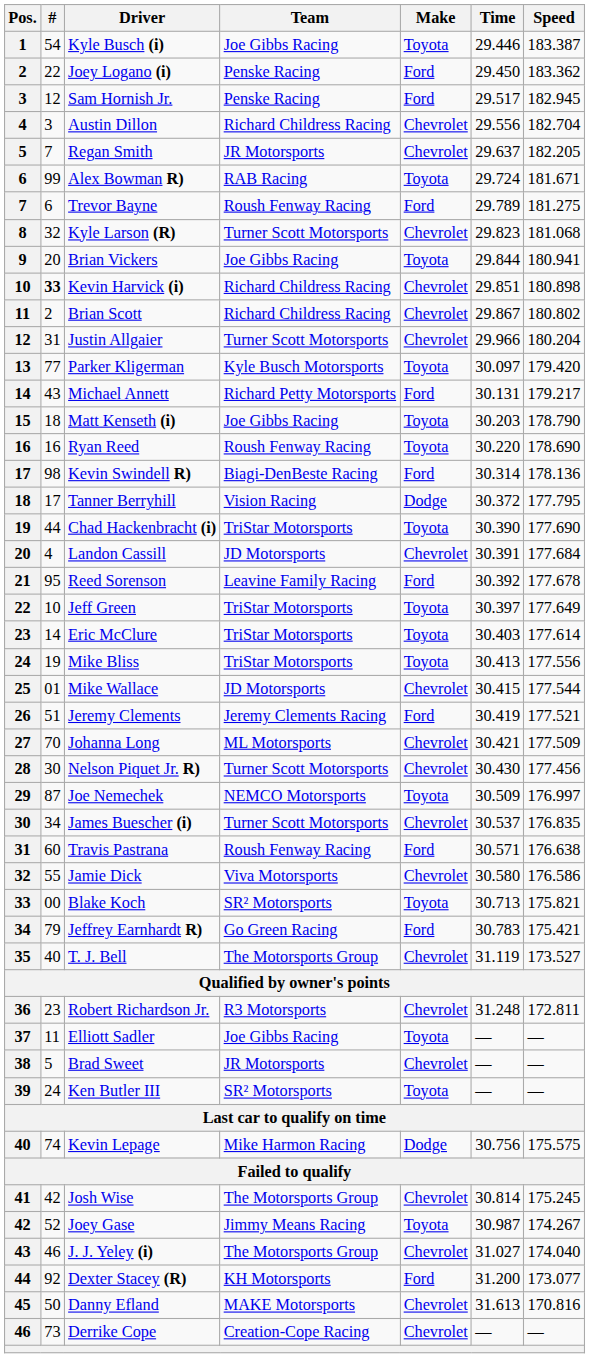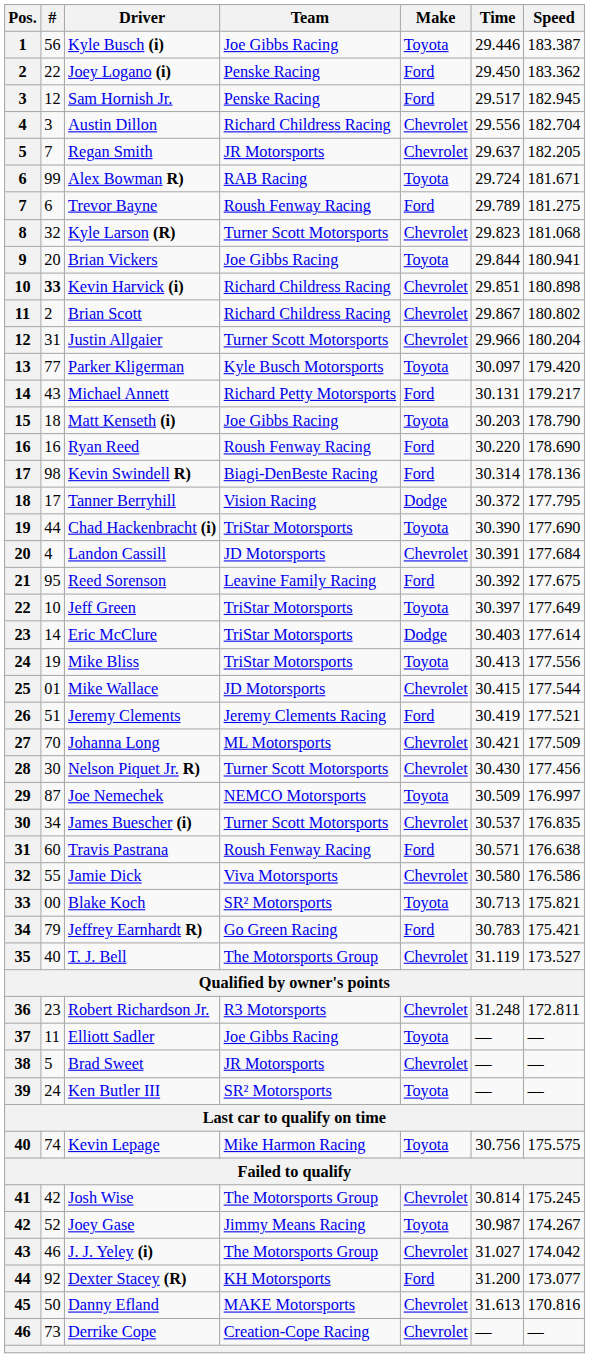 <table class="wikitable" style="font-size:95%">
 <tr>
 <th>Pos.</th>
 <th>#</th>
 <th>Driver</th>
 <th>Team</th>
 <th>Make</th>
 <th>Time</th>
 <th>Speed</th>
 </tr>
 <tr>
 <th>1</th>
-<td>54</td>
+<td>56</td>
 <td><a href='#'>Kyle Busch</a> <strong>(i)</strong></td>
 <td><a href='#'>Joe Gibbs Racing</a></td>
 <td><a href='#'>Toyota</a></td>
 <td>29.446</td>
 <td>183.387</td>
 </tr>
 <tr>
 <th>2</th>
 <td>22</td>
 <td><a href='#'>Joey Logano</a> <strong>(i)</strong></td>
 <td><a href='#'>Penske Racing</a></td>
 <td><a href='#'>Ford</a></td>
 <td>29.450</td>
 <td>183.362</td>
 </tr>
 <tr>
 <th>3</th>
 <td>12</td>
 <td><a href='#'>Sam Hornish Jr.</a></td>
 <td><a href='#'>Penske Racing</a></td>
 <td><a href='#'>Ford</a></td>
 <td>29.517</td>
 <td>182.945</td>
 </tr>
 <tr>
 <th>4</th>
 <td>3</td>
 <td><a href='#'>Austin Dillon</a></td>
 <td><a href='#'>Richard Childress Racing</a></td>
 <td><a href='#'>Chevrolet</a></td>
 <td>29.556</td>
 <td>182.704</td>
 </tr>
 <tr>
 <th>5</th>
 <td>7</td>
 <td><a href='#'>Regan Smith</a></td>
 <td><a href='#'>JR Motorsports</a></td>
 <td><a href='#'>Chevrolet</a></td>
 <td>29.637</td>
 <td>182.205</td>
 </tr>
 <tr>
 <th>6</th>
 <td>99</td>
 <td><a href='#'>Alex Bowman</a> <strong>R)</strong></td>
 <td><a href='#'>RAB Racing</a></td>
 <td><a href='#'>Toyota</a></td>
 <td>29.724</td>
 <td>181.671</td>
 </tr>
 <tr>
 <th>7</th>
 <td>6</td>
 <td><a href='#'>Trevor Bayne</a></td>
 <td><a href='#'>Roush Fenway Racing</a></td>
 <td><a href='#'>Ford</a></td>
 <td>29.789</td>
 <td>181.275</td>
 </tr>
 <tr>
 <th>8</th>
 <td>32</td>
 <td><a href='#'>Kyle Larson</a> <strong>(R)</strong></td>
 <td><a href='#'>Turner Scott Motorsports</a></td>
 <td><a href='#'>Chevrolet</a></td>
 <td>29.823</td>
 <td>181.068</td>
 </tr>
 <tr>
 <th>9</th>
 <td>20</td>
 <td><a href='#'>Brian Vickers</a></td>
 <td><a href='#'>Joe Gibbs Racing</a></td>
 <td><a href='#'>Toyota</a></td>
 <td>29.844</td>
 <td>180.941</td>
 </tr>
 <tr>
 <th>10</th>
 <td><strong>33</strong></td>
 <td><a href='#'>Kevin Harvick</a> <strong>(i)</strong></td>
 <td><a href='#'>Richard Childress Racing</a></td>
 <td><a href='#'>Chevrolet</a></td>
 <td>29.851</td>
 <td>180.898</td>
 </tr>
 <tr>
 <th>11</th>
 <td>2</td>
 <td><a href='#'>Brian Scott</a></td>
 <td><a href='#'>Richard Childress Racing</a></td>
 <td><a href='#'>Chevrolet</a></td>
 <td>29.867</td>
 <td>180.802</td>
 </tr>
 <tr>
 <th>12</th>
 <td>31</td>
 <td><a href='#'>Justin Allgaier</a></td>
 <td><a href='#'>Turner Scott Motorsports</a></td>
 <td><a href='#'>Chevrolet</a></td>
 <td>29.966</td>
 <td>180.204</td>
 </tr>
 <tr>
 <th>13</th>
 <td>77</td>
 <td><a href='#'>Parker Kligerman</a></td>
 <td><a href='#'>Kyle Busch Motorsports</a></td>
 <td><a href='#'>Toyota</a></td>
 <td>30.097</td>
 <td>179.420</td>
 </tr>
 <tr>
 <th>14</th>
 <td>43</td>
 <td><a href='#'>Michael Annett</a></td>
 <td><a href='#'>Richard Petty Motorsports</a></td>
 <td><a href='#'>Ford</a></td>
 <td>30.131</td>
 <td>179.217</td>
 </tr>
 <tr>
 <th>15</th>
 <td>18</td>
 <td><a href='#'>Matt Kenseth</a> <strong>(i)</strong></td>
 <td><a href='#'>Joe Gibbs Racing</a></td>
 <td><a href='#'>Toyota</a></td>
 <td>30.203</td>
 <td>178.790</td>
 </tr>
 <tr>
 <th>16</th>
 <td>16</td>
 <td><a href='#'>Ryan Reed</a></td>
 <td><a href='#'>Roush Fenway Racing</a></td>
-<td><a href='#'>Toyota</a></td>
+<td><a href='#'>Ford</a></td>
 <td>30.220</td>
 <td>178.690</td>
 </tr>
 <tr>
 <th>17</th>
 <td>98</td>
 <td><a href='#'>Kevin Swindell</a> <strong>R)</strong></td>
 <td><a href='#'>Biagi-DenBeste Racing</a></td>
 <td><a href='#'>Ford</a></td>
 <td>30.314</td>
 <td>178.136</td>
 </tr>
 <tr>
 <th>18</th>
 <td>17</td>
 <td><a href='#'>Tanner Berryhill</a></td>
 <td><a href='#'>Vision Racing</a></td>
 <td><a href='#'>Dodge</a></td>
 <td>30.372</td>
 <td>177.795</td>
 </tr>
 <tr>
 <th>19</th>
 <td>44</td>
 <td><a href='#'>Chad Hackenbracht</a> <strong>(i)</strong></td>
 <td><a href='#'>TriStar Motorsports</a></td>
 <td><a href='#'>Toyota</a></td>
 <td>30.390</td>
 <td>177.690</td>
 </tr>
 <tr>
 <th>20</th>
 <td>4</td>
 <td><a href='#'>Landon Cassill</a></td>
 <td><a href='#'>JD Motorsports</a></td>
 <td><a href='#'>Chevrolet</a></td>
 <td>30.391</td>
 <td>177.684</td>
 </tr>
 <tr>
 <th>21</th>
 <td>95</td>
 <td><a href='#'>Reed Sorenson</a></td>
 <td><a href='#'>Leavine Family Racing</a></td>
 <td><a href='#'>Ford</a></td>
 <td>30.392</td>
-<td>177.678</td>
+<td>177.675</td>
 </tr>
 <tr>
 <th>22</th>
 <td>10</td>
 <td><a href='#'>Jeff Green</a></td>
 <td><a href='#'>TriStar Motorsports</a></td>
 <td><a href='#'>Toyota</a></td>
 <td>30.397</td>
 <td>177.649</td>
 </tr>
 <tr>
 <th>23</th>
 <td>14</td>
 <td><a href='#'>Eric McClure</a></td>
 <td><a href='#'>TriStar Motorsports</a></td>
-<td><a href='#'>Toyota</a></td>
+<td><a href='#'>Dodge</a></td>
 <td>30.403</td>
 <td>177.614</td>
 </tr>
 <tr>
 <th>24</th>
 <td>19</td>
 <td><a href='#'>Mike Bliss</a></td>
 <td><a href='#'>TriStar Motorsports</a></td>
 <td><a href='#'>Toyota</a></td>
 <td>30.413</td>
 <td>177.556</td>
 </tr>
 <tr>
 <th>25</th>
 <td>01</td>
 <td><a href='#'>Mike Wallace</a></td>
 <td><a href='#'>JD Motorsports</a></td>
 <td><a href='#'>Chevrolet</a></td>
 <td>30.415</td>
 <td>177.544</td>
 </tr>
 <tr>
 <th>26</th>
 <td>51</td>
 <td><a href='#'>Jeremy Clements</a></td>
 <td><a href='#'>Jeremy Clements Racing</a></td>
 <td><a href='#'>Ford</a></td>
 <td>30.419</td>
 <td>177.521</td>
 </tr>
 <tr>
 <th>27</th>
 <td>70</td>
 <td><a href='#'>Johanna Long</a></td>
 <td><a href='#'>ML Motorsports</a></td>
 <td><a href='#'>Chevrolet</a></td>
 <td>30.421</td>
 <td>177.509</td>
 </tr>
 <tr>
 <th>28</th>
 <td>30</td>
 <td><a href='#'>Nelson Piquet Jr.</a> <strong>R)</strong></td>
 <td><a href='#'>Turner Scott Motorsports</a></td>
 <td><a href='#'>Chevrolet</a></td>
 <td>30.430</td>
 <td>177.456</td>
 </tr>
 <tr>
 <th>29</th>
 <td>87</td>
 <td><a href='#'>Joe Nemechek</a></td>
 <td><a href='#'>NEMCO Motorsports</a></td>
 <td><a href='#'>Toyota</a></td>
 <td>30.509</td>
 <td>176.997</td>
 </tr>
 <tr>
 <th>30</th>
 <td>34</td>
 <td><a href='#'>James Buescher</a> <strong>(i)</strong></td>
 <td><a href='#'>Turner Scott Motorsports</a></td>
 <td><a href='#'>Chevrolet</a></td>
 <td>30.537</td>
 <td>176.835</td>
 </tr>
 <tr>
 <th>31</th>
 <td>60</td>
 <td><a href='#'>Travis Pastrana</a></td>
 <td><a href='#'>Roush Fenway Racing</a></td>
 <td><a href='#'>Ford</a></td>
 <td>30.571</td>
 <td>176.638</td>
 </tr>
 <tr>
 <th>32</th>
 <td>55</td>
 <td><a href='#'>Jamie Dick</a></td>
 <td><a href='#'>Viva Motorsports</a></td>
 <td><a href='#'>Chevrolet</a></td>
 <td>30.580</td>
 <td>176.586</td>
 </tr>
 <tr>
 <th>33</th>
 <td>00</td>
 <td><a href='#'>Blake Koch</a></td>
 <td><a href='#'>SR² Motorsports</a></td>
 <td><a href='#'>Toyota</a></td>
 <td>30.713</td>
 <td>175.821</td>
 </tr>
 <tr>
 <th>34</th>
 <td>79</td>
 <td><a href='#'>Jeffrey Earnhardt</a> <strong>R)</strong></td>
 <td><a href='#'>Go Green Racing</a></td>
 <td><a href='#'>Ford</a></td>
 <td>30.783</td>
 <td>175.421</td>
 </tr>
 <tr>
 <th>35</th>
 <td>40</td>
 <td><a href='#'>T. J. Bell</a></td>
 <td><a href='#'>The Motorsports Group</a></td>
 <td><a href='#'>Chevrolet</a></td>
 <td>31.119</td>
 <td>173.527</td>
 </tr>
 <tr>
 <th colspan="7">Qualified by owner's points</th>
 </tr>
 <tr>
 <th>36</th>
 <td>23</td>
 <td><a href='#'>Robert Richardson Jr.</a></td>
 <td><a href='#'>R3 Motorsports</a></td>
 <td><a href='#'>Chevrolet</a></td>
 <td>31.248</td>
 <td>172.811</td>
 </tr>
 <tr>
 <th>37</th>
 <td>11</td>
 <td><a href='#'>Elliott Sadler</a></td>
 <td><a href='#'>Joe Gibbs Racing</a></td>
 <td><a href='#'>Toyota</a></td>
 <td>—</td>
 <td>—</td>
 </tr>
 <tr>
 <th>38</th>
 <td>5</td>
 <td><a href='#'>Brad Sweet</a></td>
 <td><a href='#'>JR Motorsports</a></td>
 <td><a href='#'>Chevrolet</a></td>
 <td>—</td>
 <td>—</td>
 </tr>
 <tr>
 <th>39</th>
 <td>24</td>
 <td><a href='#'>Ken Butler III</a></td>
 <td><a href='#'>SR² Motorsports</a></td>
 <td><a href='#'>Toyota</a></td>
 <td>—</td>
 <td>—</td>
 </tr>
 <tr>
 <th colspan="7">Last car to qualify on time</th>
 </tr>
 <tr>
 <th>40</th>
 <td>74</td>
 <td><a href='#'>Kevin Lepage</a></td>
 <td><a href='#'>Mike Harmon Racing</a></td>
-<td><a href='#'>Dodge</a></td>
+<td><a href='#'>Toyota</a></td>
 <td>30.756</td>
 <td>175.575</td>
 </tr>
 <tr>
 <th colspan="7">Failed to qualify</th>
 </tr>
 <tr>
 <th>41</th>
 <td>42</td>
 <td><a href='#'>Josh Wise</a></td>
 <td><a href='#'>The Motorsports Group</a></td>
 <td><a href='#'>Chevrolet</a></td>
 <td>30.814</td>
 <td>175.245</td>
 </tr>
 <tr>
 <th>42</th>
 <td>52</td>
 <td><a href='#'>Joey Gase</a></td>
 <td><a href='#'>Jimmy Means Racing</a></td>
 <td><a href='#'>Toyota</a></td>
 <td>30.987</td>
 <td>174.267</td>
 </tr>
 <tr>
 <th>43</th>
 <td>46</td>
 <td><a href='#'>J. J. Yeley</a> <strong>(i)</strong></td>
 <td><a href='#'>The Motorsports Group</a></td>
 <td><a href='#'>Chevrolet</a></td>
 <td>31.027</td>
-<td>174.040</td>
+<td>174.042</td>
 </tr>
 <tr>
 <th>44</th>
 <td>92</td>
 <td><a href='#'>Dexter Stacey</a> <strong>(R)</strong></td>
 <td><a href='#'>KH Motorsports</a></td>
 <td><a href='#'>Ford</a></td>
 <td>31.200</td>
 <td>173.077</td>
 </tr>
 <tr>
 <th>45</th>
 <td>50</td>
 <td><a href='#'>Danny Efland</a></td>
 <td><a href='#'>MAKE Motorsports</a></td>
 <td><a href='#'>Chevrolet</a></td>
 <td>31.613</td>
 <td>170.816</td>
 </tr>
 <tr>
 <th>46</th>
 <td>73</td>
 <td><a href='#'>Derrike Cope</a></td>
 <td><a href='#'>Creation-Cope Racing</a></td>
 <td><a href='#'>Chevrolet</a></td>
 <td>—</td>
 <td>—</td>
 </tr>
 <tr>
 <th colspan="7"></th>
 </tr>
 </table>
